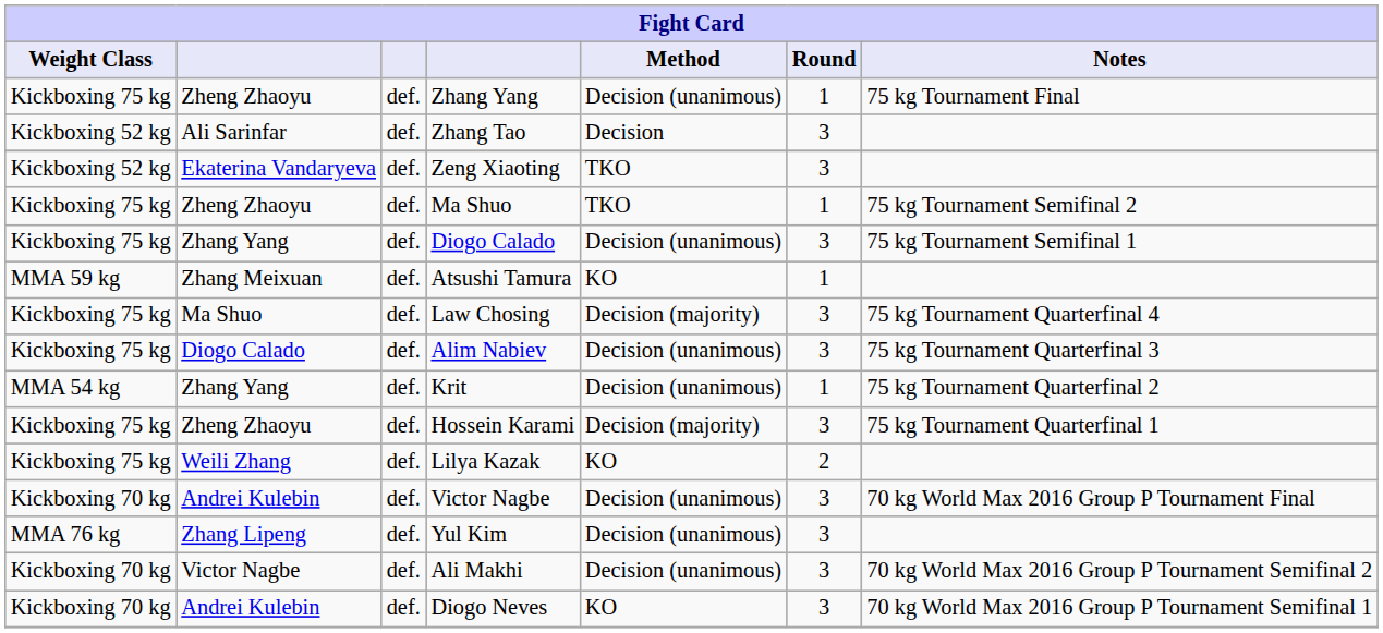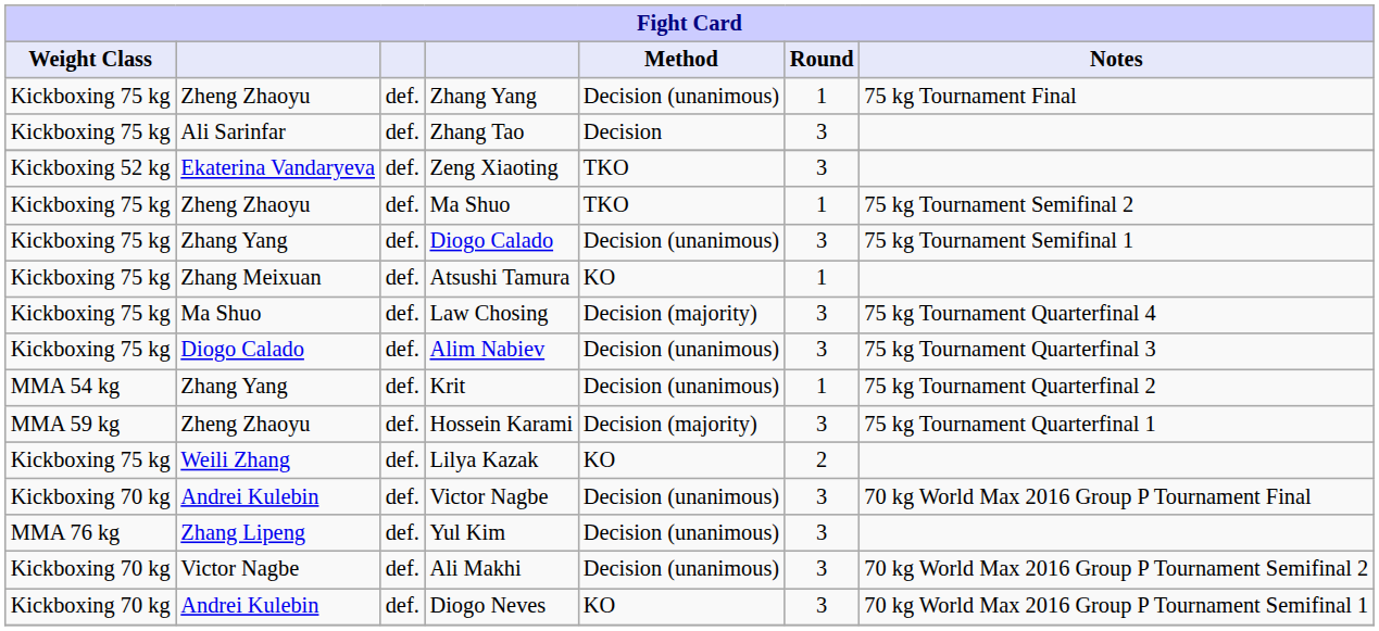 <table class="wikitable" style="font-size: 80%;">
 <tr>
 <th colspan="8" style="background-color: #ccf; color: #000080; text-align: center;"><strong>Fight Card</strong></th>
 </tr>
 <tr>
 <th colspan="1" style="background-color: #E6E8FA; color: #000000; text-align: center;">Weight Class</th>
 <th colspan="1" style="background-color: #E6E8FA; color: #000000; text-align: center;"></th>
 <th colspan="1" style="background-color: #E6E8FA; color: #000000; text-align: center;"></th>
 <th colspan="1" style="background-color: #E6E8FA; color: #000000; text-align: center;"></th>
 <th colspan="1" style="background-color: #E6E8FA; color: #000000; text-align: center;">Method</th>
 <th colspan="1" style="background-color: #E6E8FA; color: #000000; text-align: center;">Round</th>
 <th colspan="1" style="background-color: #E6E8FA; color: #000000; text-align: center;">Notes</th>
 </tr>
 <tr>
 <td>Kickboxing 75 kg</td>
 <td> Zheng Zhaoyu</td>
 <td align=center>def.</td>
 <td> Zhang Yang</td>
 <td>Decision (unanimous)</td>
 <td align=center>1</td>
 <td>75 kg Tournament Final</td>
 </tr>
 <tr>
-<td>Kickboxing 52 kg</td>
+<td>Kickboxing 75 kg</td>
 <td> Ali Sarinfar</td>
 <td align=center>def.</td>
 <td> Zhang Tao</td>
 <td>Decision</td>
 <td align=center>3</td>
 <td></td>
 </tr>
 <tr>
 </tr>
 <tr>
 <td>Kickboxing 52 kg</td>
 <td> <a href='#'>Ekaterina Vandaryeva</a></td>
 <td align=center>def.</td>
 <td> Zeng Xiaoting</td>
 <td>TKO</td>
 <td align=center>3</td>
 <td></td>
 </tr>
 <tr>
 <td>Kickboxing 75 kg</td>
 <td> Zheng Zhaoyu</td>
 <td align=center>def.</td>
 <td> Ma Shuo</td>
 <td>TKO</td>
 <td align=center>1</td>
 <td>75 kg Tournament Semifinal 2</td>
 </tr>
 <tr>
 <td>Kickboxing 75 kg</td>
 <td> Zhang Yang</td>
 <td align=center>def.</td>
 <td> <a href='#'>Diogo Calado</a></td>
 <td>Decision (unanimous)</td>
 <td align=center>3</td>
 <td>75 kg Tournament Semifinal 1</td>
 </tr>
 <tr>
-<td>MMA 59 kg</td>
+<td>Kickboxing 75 kg</td>
 <td> Zhang Meixuan</td>
 <td align=center>def.</td>
 <td> Atsushi Tamura</td>
 <td>KO</td>
 <td align=center>1</td>
 <td></td>
 </tr>
 <tr>
 <td>Kickboxing 75 kg</td>
 <td> Ma Shuo</td>
 <td align=center>def.</td>
 <td> Law Chosing</td>
 <td>Decision (majority)</td>
 <td align=center>3</td>
 <td>75 kg Tournament Quarterfinal 4</td>
 </tr>
 <tr>
 <td>Kickboxing 75 kg</td>
 <td> <a href='#'>Diogo Calado</a></td>
 <td align=center>def.</td>
 <td> <a href='#'>Alim Nabiev</a></td>
 <td>Decision (unanimous)</td>
 <td align=center>3</td>
 <td>75 kg Tournament Quarterfinal 3</td>
 </tr>
 <tr>
 <td>MMA 54 kg</td>
 <td> Zhang Yang</td>
 <td align=center>def.</td>
 <td> Krit</td>
 <td>Decision (unanimous)</td>
 <td align=center>1</td>
 <td>75 kg Tournament Quarterfinal 2</td>
 </tr>
 <tr>
-<td>Kickboxing 75 kg</td>
+<td>MMA 59 kg</td>
 <td> Zheng Zhaoyu</td>
 <td align=center>def.</td>
 <td> Hossein Karami</td>
 <td>Decision (majority)</td>
 <td align=center>3</td>
 <td>75 kg Tournament Quarterfinal 1</td>
 </tr>
 <tr>
 <td>Kickboxing 75 kg</td>
 <td> <a href='#'>Weili Zhang</a></td>
 <td align=center>def.</td>
 <td> Lilya Kazak</td>
 <td>KO</td>
 <td align=center>2</td>
 <td></td>
 </tr>
 <tr>
 <td>Kickboxing 70 kg</td>
 <td> <a href='#'>Andrei Kulebin</a></td>
 <td align=center>def.</td>
 <td> Victor Nagbe</td>
 <td>Decision (unanimous)</td>
 <td align=center>3</td>
 <td>70 kg World Max 2016 Group P Tournament Final</td>
 </tr>
 <tr>
 <td>MMA 76 kg</td>
 <td> <a href='#'>Zhang Lipeng</a></td>
 <td align=center>def.</td>
 <td> Yul Kim</td>
 <td>Decision (unanimous)</td>
 <td align=center>3</td>
 <td></td>
 </tr>
 <tr>
 <td>Kickboxing 70 kg</td>
 <td> Victor Nagbe</td>
 <td align=center>def.</td>
 <td> Ali Makhi</td>
 <td>Decision (unanimous)</td>
 <td align=center>3</td>
 <td>70 kg World Max 2016 Group P Tournament Semifinal 2</td>
 </tr>
 <tr>
 <td>Kickboxing 70 kg</td>
 <td> <a href='#'>Andrei Kulebin</a></td>
 <td align=center>def.</td>
 <td> Diogo Neves</td>
 <td>KO</td>
 <td align=center>3</td>
 <td>70 kg World Max 2016 Group P Tournament Semifinal 1</td>
 </tr>
 <tr>
 </tr>
 </table>
